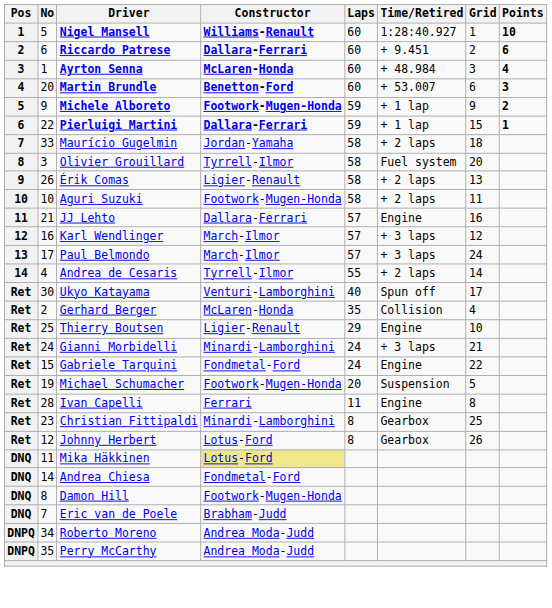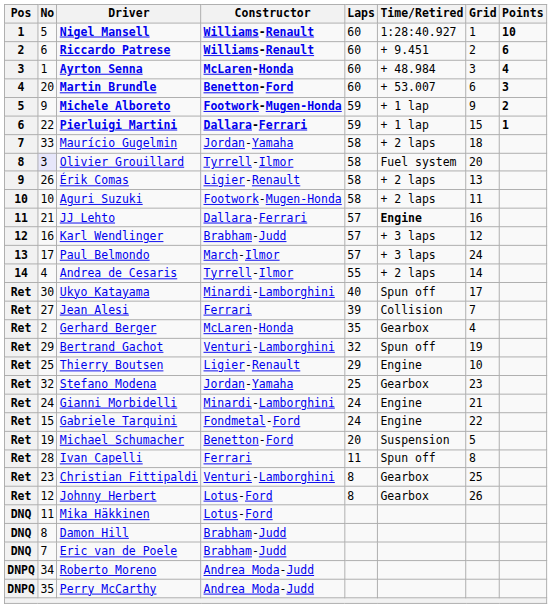 <table class="wikitable" style="font-size: 95%;">
 <tr>
 <th>Pos</th>
 <th>No</th>
 <th>Driver</th>
 <th>Constructor</th>
 <th>Laps</th>
 <th>Time/Retired</th>
 <th>Grid</th>
 <th>Points</th>
 </tr>
 <tr>
 <th>1</th>
 <td>5</td>
 <td> <strong><a href='#'>Nigel Mansell</a></strong></td>
 <td><strong><a href='#'>Williams</a>-<a href='#'>Renault</a></strong></td>
 <td>60</td>
 <td>1:28:40.927</td>
 <td>1</td>
 <td><strong>10</strong></td>
 </tr>
 <tr>
 <th>2</th>
 <td>6</td>
 <td> <strong><a href='#'>Riccardo Patrese</a></strong></td>
-<td><strong><a href='#'>Dallara</a>-<a href='#'>Ferrari</a></strong></td>
+<td><strong><a href='#'>Williams</a>-<a href='#'>Renault</a></strong></td>
 <td>60</td>
 <td>+ 9.451</td>
 <td>2</td>
 <td><strong>6</strong></td>
 </tr>
 <tr>
 <th>3</th>
 <td>1</td>
 <td> <strong><a href='#'>Ayrton Senna</a></strong></td>
 <td><strong><a href='#'>McLaren</a>-<a href='#'>Honda</a></strong></td>
 <td>60</td>
 <td>+ 48.984</td>
 <td>3</td>
 <td><strong>4</strong></td>
 </tr>
 <tr>
 <th>4</th>
 <td>20</td>
 <td> <strong><a href='#'>Martin Brundle</a></strong></td>
 <td><strong><a href='#'>Benetton</a>-<a href='#'>Ford</a></strong></td>
 <td>60</td>
 <td>+ 53.007</td>
 <td>6</td>
 <td><strong>3</strong></td>
 </tr>
 <tr>
 <th>5</th>
 <td>9</td>
 <td> <strong><a href='#'>Michele Alboreto</a></strong></td>
 <td><strong><a href='#'>Footwork</a>-<a href='#'>Mugen-Honda</a></strong></td>
 <td>59</td>
 <td>+ 1 lap</td>
 <td>9</td>
 <td><strong>2</strong></td>
 </tr>
 <tr>
 <th>6</th>
 <td>22</td>
 <td> <strong><a href='#'>Pierluigi Martini</a></strong></td>
 <td><strong><a href='#'>Dallara</a>-<a href='#'>Ferrari</a></strong></td>
 <td>59</td>
 <td>+ 1 lap</td>
 <td>15</td>
 <td><strong>1</strong></td>
 </tr>
 <tr>
 <th>7</th>
 <td>33</td>
 <td> <a href='#'>Maurício Gugelmin</a></td>
 <td><a href='#'>Jordan</a>-<a href='#'>Yamaha</a></td>
 <td>58</td>
 <td>+ 2 laps</td>
 <td>18</td>
 <td></td>
 </tr>
 <tr>
 <th>8</th>
-<td>3</td>
+<td style="background: lavender;">3</td>
 <td> <a href='#'>Olivier Grouillard</a></td>
 <td><a href='#'>Tyrrell</a>-<a href='#'>Ilmor</a></td>
 <td>58</td>
 <td>Fuel system</td>
 <td>20</td>
 <td></td>
 </tr>
 <tr>
 <th>9</th>
 <td>26</td>
 <td> <a href='#'>Érik Comas</a></td>
 <td><a href='#'>Ligier</a>-<a href='#'>Renault</a></td>
 <td>58</td>
 <td>+ 2 laps</td>
 <td>13</td>
 <td></td>
 </tr>
 <tr>
 <th>10</th>
 <td>10</td>
 <td> <a href='#'>Aguri Suzuki</a></td>
 <td><a href='#'>Footwork</a>-<a href='#'>Mugen-Honda</a></td>
 <td>58</td>
 <td>+ 2 laps</td>
 <td>11</td>
 <td></td>
 </tr>
 <tr>
 <th>11</th>
 <td>21</td>
 <td> <a href='#'>JJ Lehto</a></td>
 <td><a href='#'>Dallara</a>-<a href='#'>Ferrari</a></td>
 <td>57</td>
-<td>Engine</td>
+<td><strong>Engine</strong></td>
 <td>16</td>
 <td></td>
 </tr>
 <tr>
 <th>12</th>
 <td>16</td>
 <td> <a href='#'>Karl Wendlinger</a></td>
-<td><a href='#'>March</a>-<a href='#'>Ilmor</a></td>
+<td><a href='#'>Brabham</a>-<a href='#'>Judd</a></td>
 <td>57</td>
 <td>+ 3 laps</td>
 <td>12</td>
 <td></td>
 </tr>
 <tr>
 <th>13</th>
 <td>17</td>
 <td> <a href='#'>Paul Belmondo</a></td>
 <td><a href='#'>March</a>-<a href='#'>Ilmor</a></td>
 <td>57</td>
 <td>+ 3 laps</td>
 <td>24</td>
 <td></td>
 </tr>
 <tr>
 <th>14</th>
 <td>4</td>
 <td> <a href='#'>Andrea de Cesaris</a></td>
 <td><a href='#'>Tyrrell</a>-<a href='#'>Ilmor</a></td>
 <td>55</td>
 <td>+ 2 laps</td>
 <td>14</td>
 <td></td>
 </tr>
 <tr>
 <th>Ret</th>
 <td>30</td>
 <td> <a href='#'>Ukyo Katayama</a></td>
-<td><a href='#'>Venturi</a>-<a href='#'>Lamborghini</a></td>
+<td><a href='#'>Minardi</a>-<a href='#'>Lamborghini</a></td>
 <td>40</td>
 <td>Spun off</td>
 <td>17</td>
+<td></td>
+</tr>
+<tr>
+<th>Ret</th>
+<td>27</td>
+<td> <a href='#'>Jean Alesi</a></td>
+<td><a href='#'>Ferrari</a></td>
+<td>39</td>
+<td>Collision</td>
+<td>7</td>
 <td></td>
 </tr>
 <tr>
 <th>Ret</th>
 <td>2</td>
 <td> <a href='#'>Gerhard Berger</a></td>
 <td><a href='#'>McLaren</a>-<a href='#'>Honda</a></td>
 <td>35</td>
-<td>Collision</td>
+<td>Gearbox</td>
 <td>4</td>
+<td></td>
+</tr>
+<tr>
+<th>Ret</th>
+<td>29</td>
+<td> <a href='#'>Bertrand Gachot</a></td>
+<td><a href='#'>Venturi</a>-<a href='#'>Lamborghini</a></td>
+<td>32</td>
+<td>Spun off</td>
+<td>19</td>
 <td></td>
 </tr>
 <tr>
 <th>Ret</th>
 <td>25</td>
 <td> <a href='#'>Thierry Boutsen</a></td>
 <td><a href='#'>Ligier</a>-<a href='#'>Renault</a></td>
 <td>29</td>
 <td>Engine</td>
 <td>10</td>
 <td></td>
 </tr>
 <tr>
 <th>Ret</th>
+<td>32</td>
+<td> <a href='#'>Stefano Modena</a></td>
+<td><a href='#'>Jordan</a>-<a href='#'>Yamaha</a></td>
+<td>25</td>
+<td>Gearbox</td>
+<td>23</td>
+<td></td>
+</tr>
+<tr>
+<th>Ret</th>
 <td>24</td>
 <td> <a href='#'>Gianni Morbidelli</a></td>
 <td><a href='#'>Minardi</a>-<a href='#'>Lamborghini</a></td>
 <td>24</td>
-<td>+ 3 laps</td>
+<td>Engine</td>
 <td>21</td>
 <td></td>
 </tr>
 <tr>
 <th>Ret</th>
 <td>15</td>
 <td> <a href='#'>Gabriele Tarquini</a></td>
 <td><a href='#'>Fondmetal</a>-<a href='#'>Ford</a></td>
 <td>24</td>
 <td>Engine</td>
 <td>22</td>
 <td></td>
 </tr>
 <tr>
 <th>Ret</th>
 <td>19</td>
 <td> <a href='#'>Michael Schumacher</a></td>
-<td><a href='#'>Footwork</a>-<a href='#'>Mugen-Honda</a></td>
+<td><a href='#'>Benetton</a>-<a href='#'>Ford</a></td>
 <td>20</td>
 <td>Suspension</td>
 <td>5</td>
 <td></td>
 </tr>
 <tr>
 <th>Ret</th>
 <td>28</td>
 <td> <a href='#'>Ivan Capelli</a></td>
 <td><a href='#'>Ferrari</a></td>
 <td>11</td>
-<td>Engine</td>
+<td>Spun off</td>
 <td>8</td>
 <td></td>
 </tr>
 <tr>
 <th>Ret</th>
 <td>23</td>
 <td> <a href='#'>Christian Fittipaldi</a></td>
-<td><a href='#'>Minardi</a>-<a href='#'>Lamborghini</a></td>
+<td><a href='#'>Venturi</a>-<a href='#'>Lamborghini</a></td>
 <td>8</td>
 <td>Gearbox</td>
 <td>25</td>
 <td></td>
 </tr>
 <tr>
 <th>Ret</th>
 <td>12</td>
 <td> <a href='#'>Johnny Herbert</a></td>
 <td><a href='#'>Lotus</a>-<a href='#'>Ford</a></td>
 <td>8</td>
 <td>Gearbox</td>
 <td>26</td>
 <td></td>
 </tr>
 <tr>
 <th>DNQ</th>
 <td>11</td>
 <td> <a href='#'>Mika Häkkinen</a></td>
-<td style="background: khaki;"><a href='#'>Lotus</a>-<a href='#'>Ford</a></td>
-<td></td>
-<td></td>
-<td></td>
-<td></td>
-</tr>
-<tr>
-<th>DNQ</th>
-<td>14</td>
-<td> <a href='#'>Andrea Chiesa</a></td>
-<td><a href='#'>Fondmetal</a>-<a href='#'>Ford</a></td>
+<td><a href='#'>Lotus</a>-<a href='#'>Ford</a></td>
 <td></td>
 <td></td>
 <td></td>
 <td></td>
 </tr>
 <tr>
 <th>DNQ</th>
 <td>8</td>
 <td> <a href='#'>Damon Hill</a></td>
-<td><a href='#'>Footwork</a>-<a href='#'>Mugen-Honda</a></td>
+<td><a href='#'>Brabham</a>-<a href='#'>Judd</a></td>
 <td></td>
 <td></td>
 <td></td>
 <td></td>
 </tr>
 <tr>
 <th>DNQ</th>
 <td>7</td>
 <td> <a href='#'>Eric van de Poele</a></td>
 <td><a href='#'>Brabham</a>-<a href='#'>Judd</a></td>
 <td></td>
 <td></td>
 <td></td>
 <td></td>
 </tr>
 <tr>
 <th>DNPQ</th>
 <td>34</td>
 <td> <a href='#'>Roberto Moreno</a></td>
 <td><a href='#'>Andrea Moda</a>-<a href='#'>Judd</a></td>
 <td></td>
 <td></td>
 <td></td>
 <td></td>
 </tr>
 <tr>
 <th>DNPQ</th>
 <td>35</td>
 <td> <a href='#'>Perry McCarthy</a></td>
 <td><a href='#'>Andrea Moda</a>-<a href='#'>Judd</a></td>
 <td></td>
 <td></td>
 <td></td>
 <td></td>
 </tr>
 <tr>
 <th colspan="8"></th>
 </tr>
 </table>
